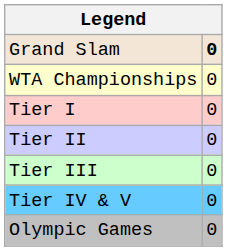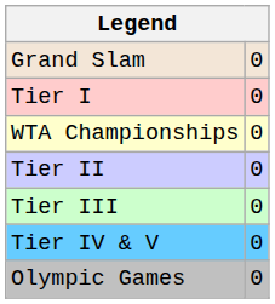 <table class="wikitable sortable mw-collapsible mw-collapsed">
 <tr>
 <th colspan=2>Legend</th>
 </tr>
 <tr style="background:#f3e6d7;">
 <td>Grand Slam</td>
-<td style="text-align:center;"><strong>0</strong></td>
-</tr>
-<tr style="background:#ffffcc;">
-<td>WTA Championships</td>
 <td style="text-align:center;">0</td>
 </tr>
 <tr style="background:#fcc;">
 <td>Tier I</td>
+<td style="text-align:center;">0</td>
+</tr>
+<tr style="background:#ffffcc;">
+<td>WTA Championships</td>
 <td style="text-align:center;">0</td>
 </tr>
 <tr style="background:#ccf;">
 <td>Tier II</td>
 <td style="text-align:center;">0</td>
 </tr>
 <tr style="background:#cfc;">
 <td>Tier III</td>
 <td style="text-align:center;">0</td>
 </tr>
 <tr style="background:#6cf;">
 <td>Tier IV & V</td>
 <td style="text-align:center;">0</td>
 </tr>
 <tr style="background:silver;">
 <td>Olympic Games</td>
 <td align=center>0</td>
 </tr>
 </table>
